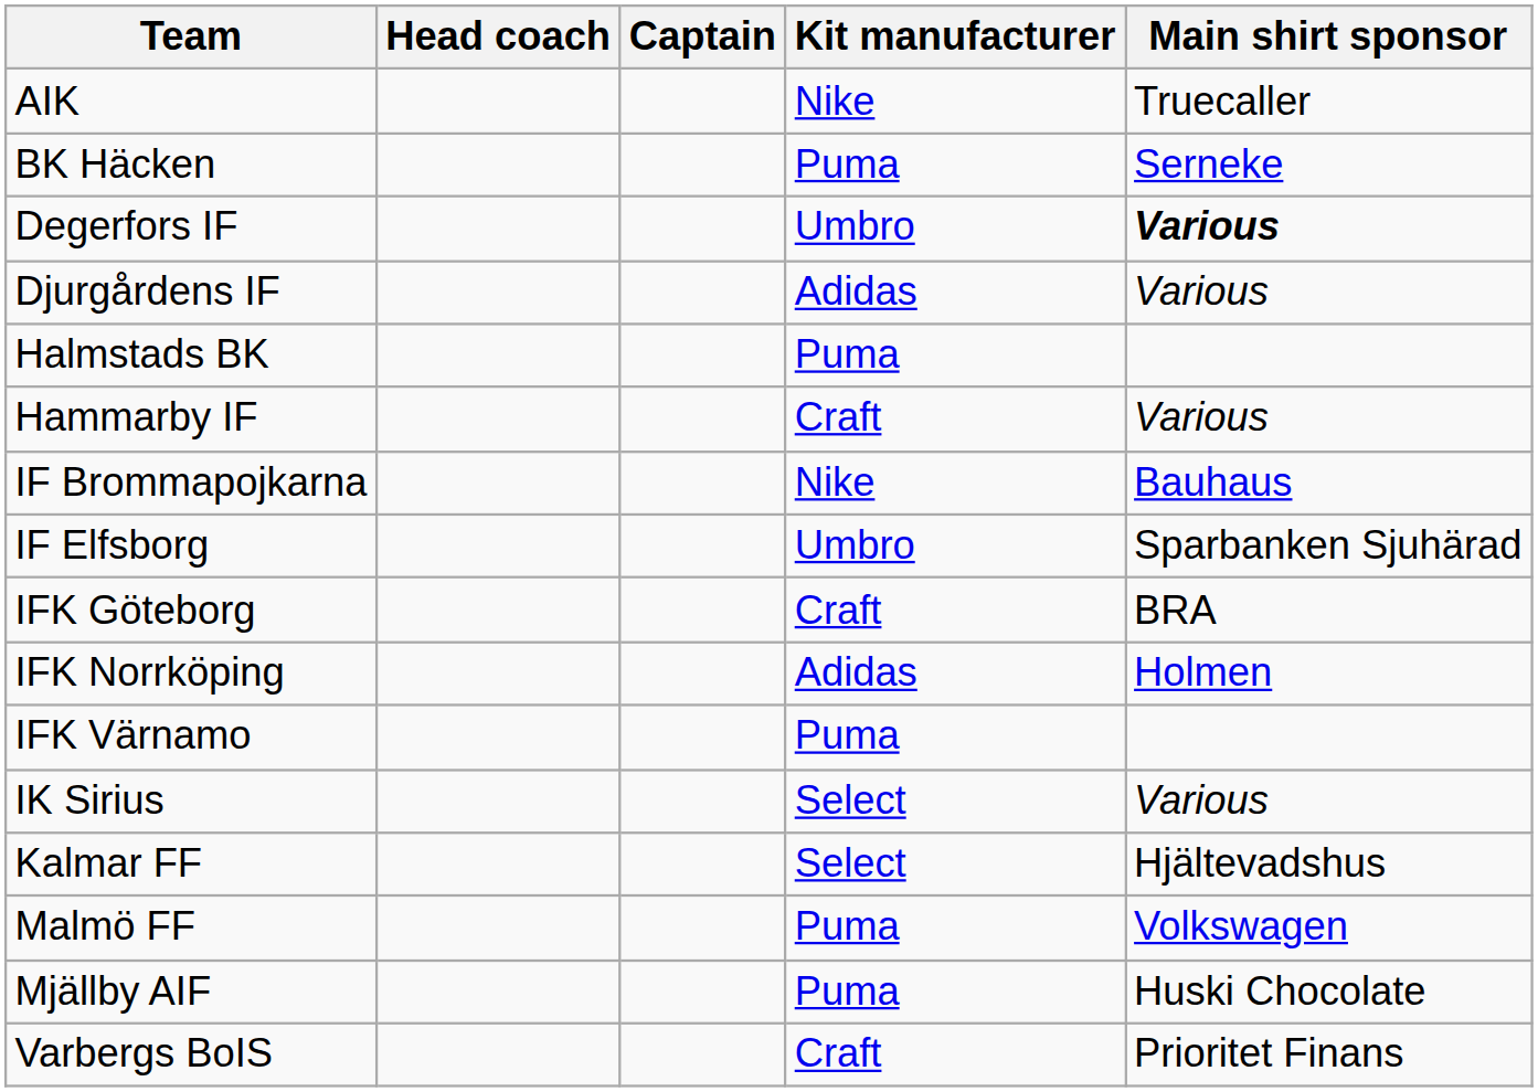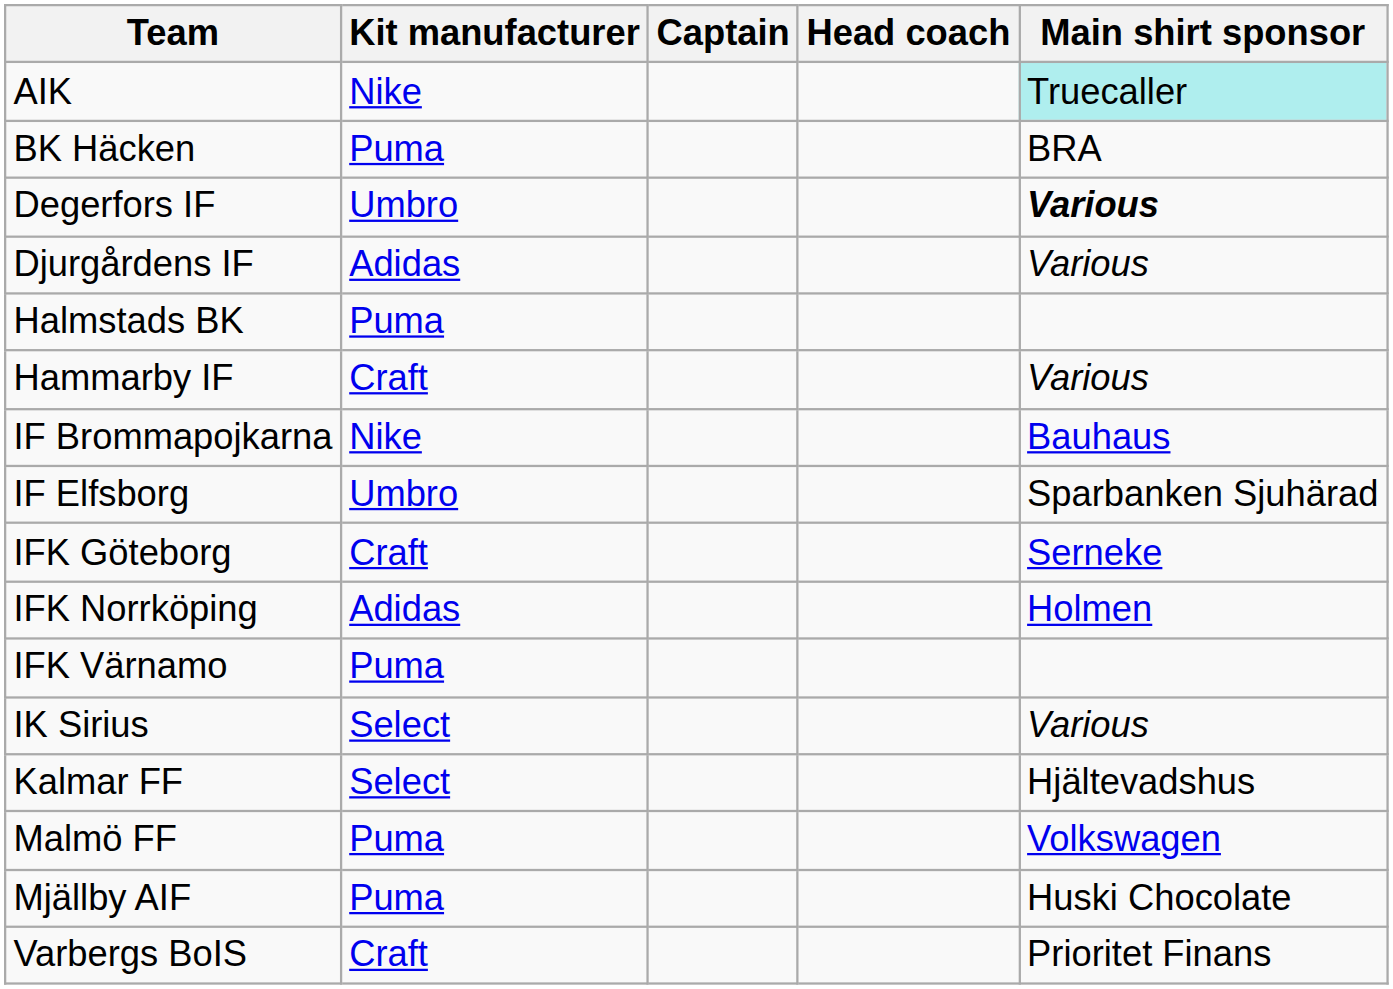 <table class="wikitable sortable" style="text-align: left;">
 <tr>
 <th>Team</th>
+<th>Kit manufacturer</th>
+<th>Captain</th>
 <th>Head coach</th>
-<th>Captain</th>
-<th>Kit manufacturer</th>
 <th>Main shirt sponsor</th>
 </tr>
 <tr>
 <td>AIK</td>
+<td> <a href='#'>Nike</a></td>
 <td> </td>
 <td> </td>
-<td> <a href='#'>Nike</a></td>
-<td>Truecaller</td>
+<td style="background: paleturquoise;">Truecaller</td>
 </tr>
 <tr>
 <td>BK Häcken</td>
+<td> <a href='#'>Puma</a></td>
 <td> </td>
 <td> </td>
-<td> <a href='#'>Puma</a></td>
-<td><a href='#'>Serneke</a></td>
+<td>BRA</td>
 </tr>
 <tr>
 <td>Degerfors IF</td>
+<td> <a href='#'>Umbro</a></td>
+<td> </td>
 <td> <br> </td>
-<td> </td>
-<td> <a href='#'>Umbro</a></td>
 <td><strong><em>Various</em></strong></td>
 </tr>
 <tr>
 <td>Djurgårdens IF</td>
+<td> <a href='#'>Adidas</a></td>
+<td> </td>
 <td> <br> </td>
-<td> </td>
-<td> <a href='#'>Adidas</a></td>
 <td><em>Various</em></td>
 </tr>
 <tr>
 <td>Halmstads BK</td>
+<td> <a href='#'>Puma</a></td>
 <td> </td>
 <td> </td>
-<td> <a href='#'>Puma</a></td>
 <td></td>
 </tr>
 <tr>
 <td>Hammarby IF</td>
+<td> <a href='#'>Craft</a></td>
 <td> </td>
 <td> </td>
-<td> <a href='#'>Craft</a></td>
 <td><em>Various</em></td>
 </tr>
 <tr>
 <td>IF Brommapojkarna</td>
+<td> <a href='#'>Nike</a></td>
+<td> </td>
 <td> <br> </td>
-<td> </td>
-<td> <a href='#'>Nike</a></td>
 <td><a href='#'>Bauhaus</a></td>
 </tr>
 <tr>
 <td>IF Elfsborg</td>
+<td> <a href='#'>Umbro</a></td>
 <td> </td>
 <td> </td>
-<td> <a href='#'>Umbro</a></td>
 <td>Sparbanken Sjuhärad</td>
 </tr>
 <tr>
 <td>IFK Göteborg</td>
+<td> <a href='#'>Craft</a></td>
 <td> </td>
 <td> </td>
-<td> <a href='#'>Craft</a></td>
-<td>BRA</td>
+<td><a href='#'>Serneke</a></td>
 </tr>
 <tr>
 <td>IFK Norrköping</td>
+<td> <a href='#'>Adidas</a></td>
 <td> </td>
 <td> </td>
-<td> <a href='#'>Adidas</a></td>
 <td><a href='#'>Holmen</a></td>
 </tr>
 <tr>
 <td>IFK Värnamo</td>
+<td> <a href='#'>Puma</a></td>
 <td> </td>
 <td> </td>
-<td> <a href='#'>Puma</a></td>
 <td></td>
 </tr>
 <tr>
 <td>IK Sirius</td>
+<td> <a href='#'>Select</a></td>
 <td> </td>
 <td> </td>
-<td> <a href='#'>Select</a></td>
 <td><em>Various</em></td>
 </tr>
 <tr>
 <td>Kalmar FF</td>
+<td> <a href='#'>Select</a></td>
 <td> </td>
 <td> </td>
-<td> <a href='#'>Select</a></td>
 <td>Hjältevadshus</td>
 </tr>
 <tr>
 <td>Malmö FF</td>
+<td> <a href='#'>Puma</a></td>
 <td> </td>
 <td> </td>
-<td> <a href='#'>Puma</a></td>
 <td><a href='#'>Volkswagen</a></td>
 </tr>
 <tr>
 <td>Mjällby AIF</td>
+<td> <a href='#'>Puma</a></td>
 <td> </td>
 <td> </td>
-<td> <a href='#'>Puma</a></td>
 <td>Huski Chocolate</td>
 </tr>
 <tr>
 <td>Varbergs BoIS</td>
+<td> <a href='#'>Craft</a></td>
 <td> </td>
 <td> </td>
-<td> <a href='#'>Craft</a></td>
 <td>Prioritet Finans</td>
 </tr>
 </table>
